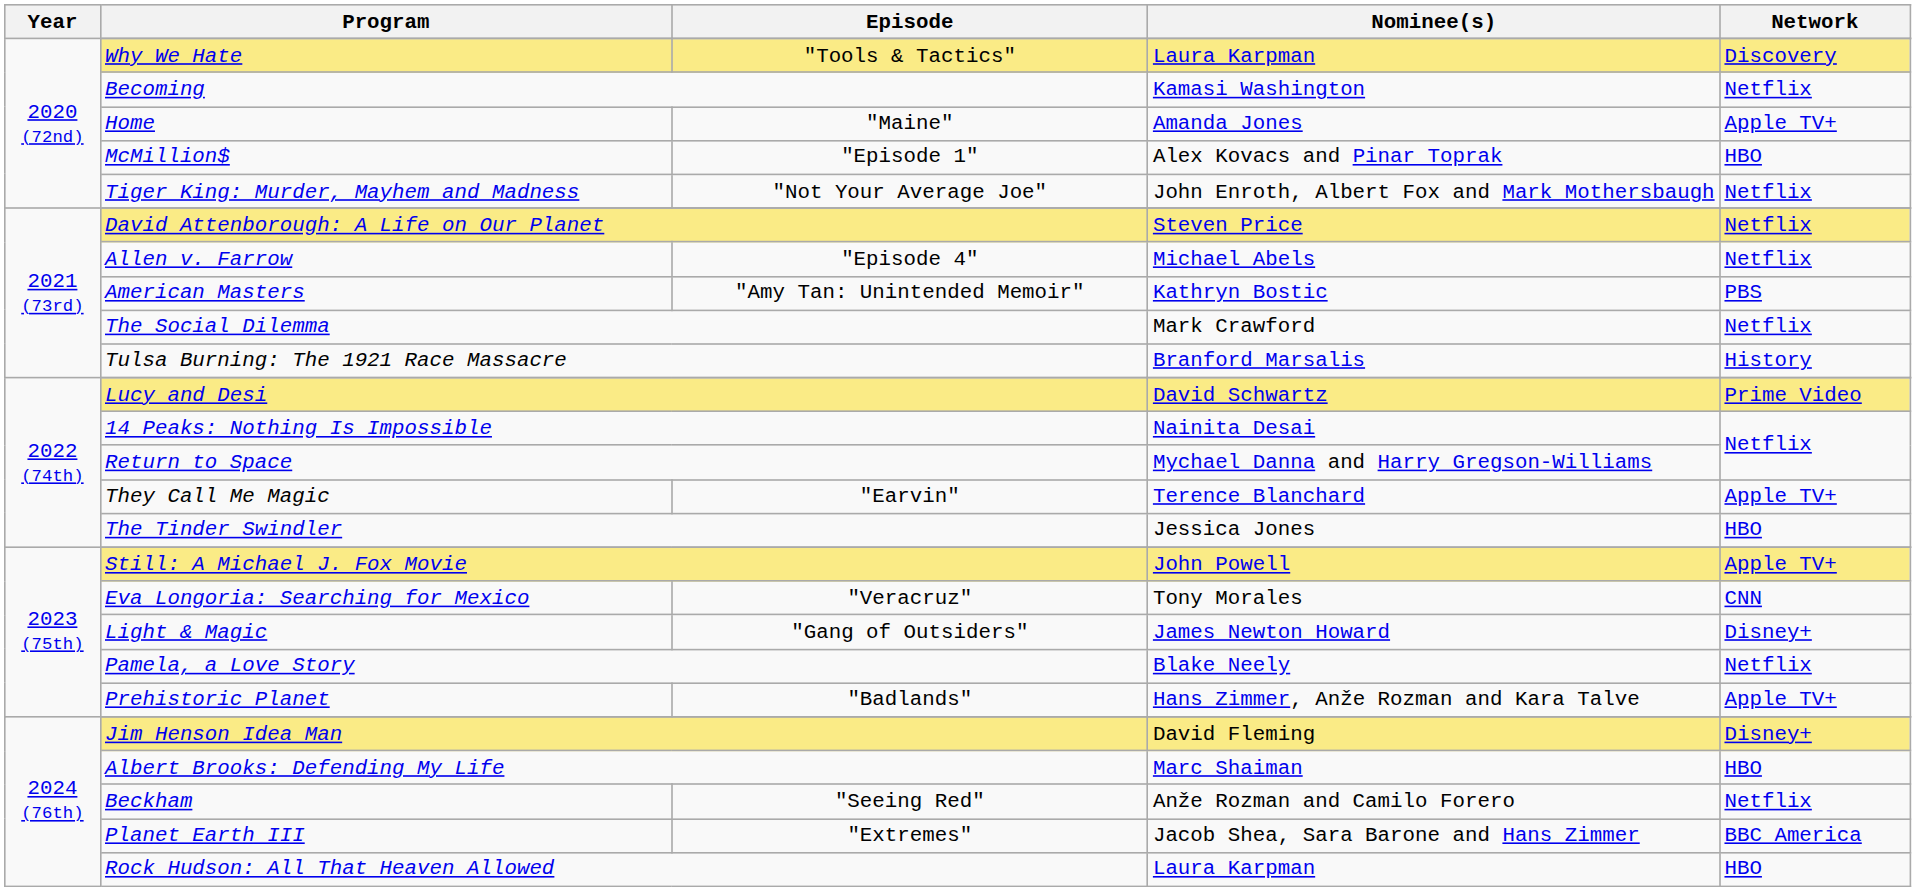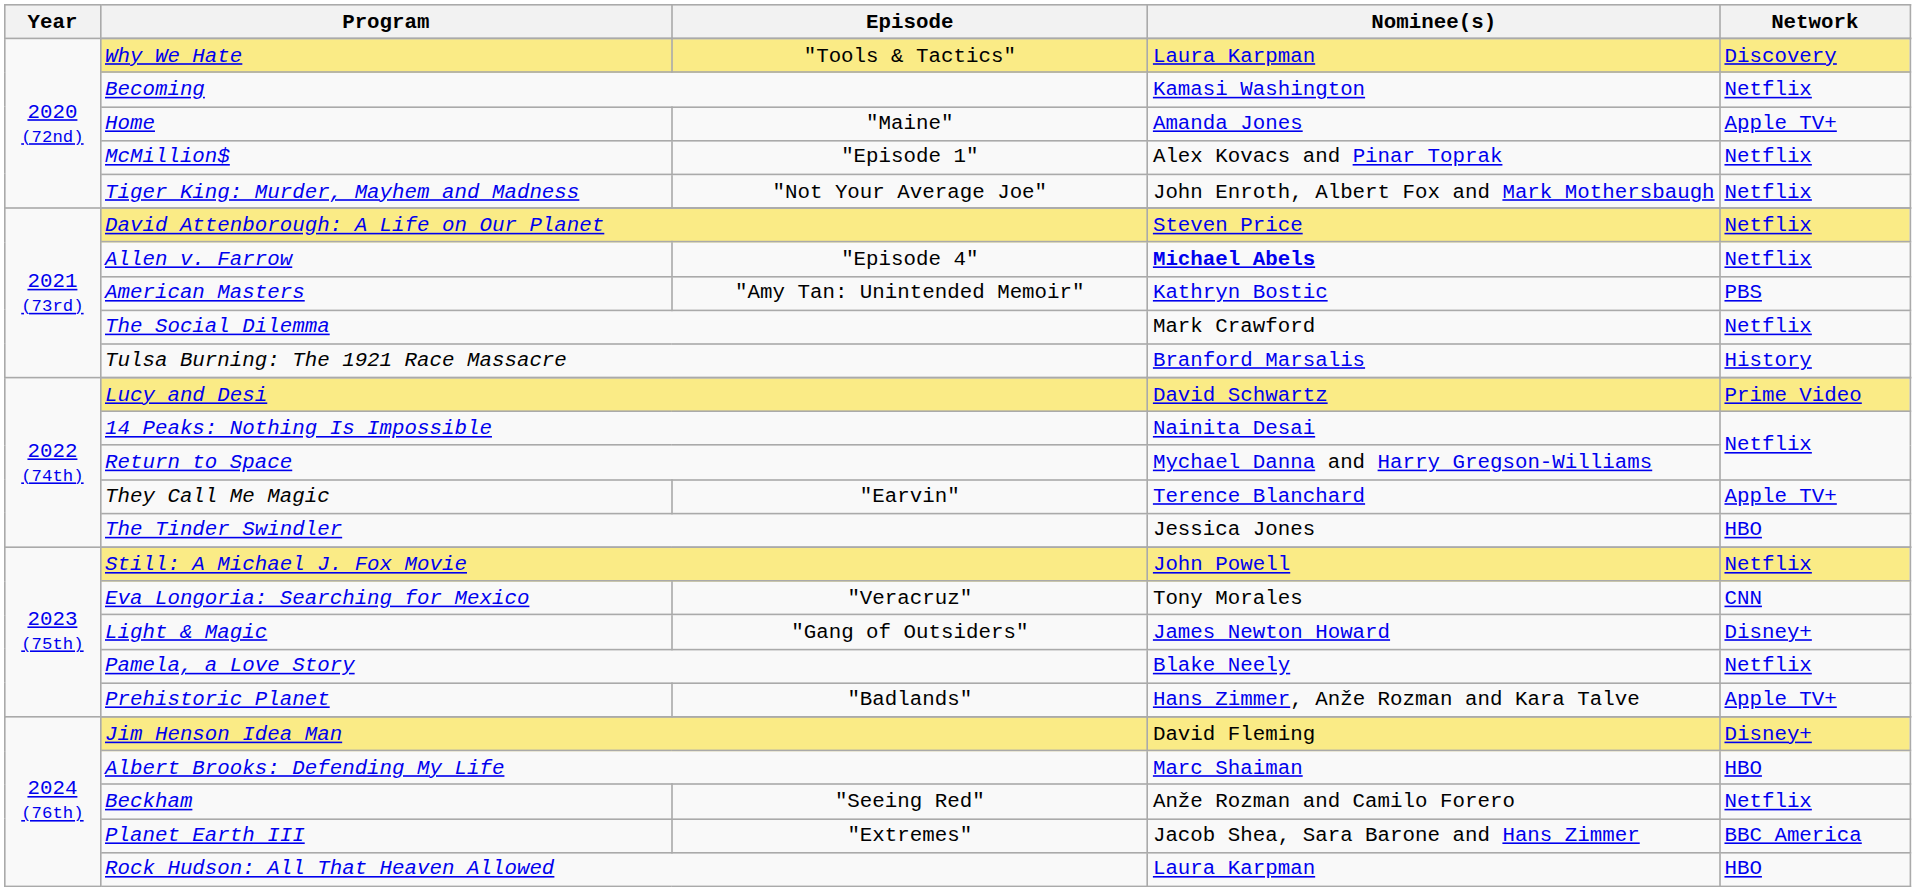 <table class="wikitable">
 <tr>
 <th width="5%">Year</th>
 <th width="30%">Program</th>
 <th width="25%">Episode</th>
 <th width="30%">Nominee(s)</th>
 <th width="10%">Network</th>
 </tr>
 <tr>
 <td rowspan=6 style="text-align:center"><a href='#'>2020</a><br><small><a href='#'>(72nd)</a></small><br></td>
 </tr>
 <tr style="background:#FAEB86">
 <td><em><a href='#'>Why We Hate</a></em></td>
 <td align=center>"Tools & Tactics"</td>
 <td><a href='#'>Laura Karpman</a></td>
 <td><a href='#'>Discovery</a></td>
 </tr>
 <tr>
 <td colspan=2><em><a href='#'>Becoming</a></em></td>
 <td><a href='#'>Kamasi Washington</a></td>
 <td><a href='#'>Netflix</a></td>
 </tr>
 <tr>
 <td><em><a href='#'>Home</a></em></td>
 <td align=center>"Maine"</td>
 <td><a href='#'>Amanda Jones</a></td>
 <td><a href='#'>Apple TV+</a></td>
 </tr>
 <tr>
 <td><em><a href='#'>McMillion$</a></em></td>
 <td align=center>"Episode 1"</td>
 <td>Alex Kovacs and <a href='#'>Pinar Toprak</a></td>
-<td><a href='#'>HBO</a></td>
+<td><a href='#'>Netflix</a></td>
 </tr>
 <tr>
 <td><em><a href='#'>Tiger King: Murder, Mayhem and Madness</a></em></td>
 <td align=center>"Not Your Average Joe"</td>
 <td>John Enroth, Albert Fox and <a href='#'>Mark Mothersbaugh</a></td>
 <td><a href='#'>Netflix</a></td>
 </tr>
 <tr>
 <td rowspan=6 style="text-align:center"><a href='#'>2021</a><br><small><a href='#'>(73rd)</a></small><br></td>
 </tr>
 <tr style="background:#FAEB86">
 <td colspan=2><em><a href='#'>David Attenborough: A Life on Our Planet</a></em></td>
 <td><a href='#'>Steven Price</a></td>
 <td><a href='#'>Netflix</a></td>
 </tr>
 <tr>
 <td><em><a href='#'>Allen v. Farrow</a></em></td>
 <td align=center>"Episode 4"</td>
-<td><a href='#'>Michael Abels</a></td>
+<td><strong><a href='#'>Michael Abels</a></strong></td>
 <td><a href='#'>Netflix</a></td>
 </tr>
 <tr>
 <td><em><a href='#'>American Masters</a></em></td>
 <td align=center>"Amy Tan: Unintended Memoir"</td>
 <td><a href='#'>Kathryn Bostic</a></td>
 <td><a href='#'>PBS</a></td>
 </tr>
 <tr>
 <td colspan=2><em><a href='#'>The Social Dilemma</a></em></td>
 <td>Mark Crawford</td>
 <td><a href='#'>Netflix</a></td>
 </tr>
 <tr>
 <td colspan="2"><em>Tulsa Burning: The 1921 Race Massacre</em></td>
 <td><a href='#'>Branford Marsalis</a></td>
 <td><a href='#'>History</a></td>
 </tr>
 <tr>
 <td rowspan=6 style="text-align:center"><a href='#'>2022</a><br><small><a href='#'>(74th)</a></small><br></td>
 </tr>
 <tr style="background:#FAEB86">
 <td colspan=2><em><a href='#'>Lucy and Desi</a></em></td>
 <td><a href='#'>David Schwartz</a></td>
 <td><a href='#'>Prime Video</a></td>
 </tr>
 <tr>
 <td colspan=2><em><a href='#'>14 Peaks: Nothing Is Impossible</a></em></td>
 <td><a href='#'>Nainita Desai</a></td>
 <td rowspan=2><a href='#'>Netflix</a></td>
 </tr>
 <tr>
 <td colspan=2><em><a href='#'>Return to Space</a></em></td>
 <td><a href='#'>Mychael Danna</a> and <a href='#'>Harry Gregson-Williams</a></td>
 </tr>
 <tr>
 <td><em>They Call Me Magic</em></td>
 <td align=center>"Earvin"</td>
 <td><a href='#'>Terence Blanchard</a></td>
 <td><a href='#'>Apple TV+</a></td>
 </tr>
 <tr>
 <td colspan="2"><em><a href='#'>The Tinder Swindler</a></em></td>
 <td>Jessica Jones</td>
 <td><a href='#'>HBO</a></td>
 </tr>
 <tr>
 <td rowspan=6 style="text-align:center"><a href='#'>2023</a><br><small><a href='#'>(75th)</a></small><br></td>
 </tr>
 <tr style="background:#FAEB86">
 <td colspan="2"><em><a href='#'>Still: A Michael J. Fox Movie</a></em></td>
 <td><a href='#'>John Powell</a></td>
-<td><a href='#'>Apple TV+</a></td>
+<td><a href='#'>Netflix</a></td>
 </tr>
 <tr>
 <td><em><a href='#'>Eva Longoria: Searching for Mexico</a></em></td>
 <td align=center>"Veracruz"</td>
 <td>Tony Morales</td>
 <td><a href='#'>CNN</a></td>
 </tr>
 <tr>
 <td><em><a href='#'>Light & Magic</a></em></td>
 <td align=center>"Gang of Outsiders"</td>
 <td><a href='#'>James Newton Howard</a></td>
 <td><a href='#'>Disney+</a></td>
 </tr>
 <tr>
 <td colspan="2"><em><a href='#'>Pamela, a Love Story</a></em></td>
 <td><a href='#'>Blake Neely</a></td>
 <td><a href='#'>Netflix</a></td>
 </tr>
 <tr>
 <td><em><a href='#'>Prehistoric Planet</a></em></td>
 <td align=center>"Badlands"</td>
 <td><a href='#'>Hans Zimmer</a>, Anže Rozman and Kara Talve</td>
 <td><a href='#'>Apple TV+</a></td>
 </tr>
 <tr>
 <td rowspan=6 style="text-align:center"><a href='#'>2024</a><br><small><a href='#'>(76th)</a></small><br></td>
 </tr>
 <tr style="background:#FAEB86">
 <td colspan="2"><em><a href='#'>Jim Henson Idea Man</a></em></td>
 <td>David Fleming</td>
 <td><a href='#'>Disney+</a></td>
 </tr>
 <tr>
 <td colspan="2"><em><a href='#'>Albert Brooks: Defending My Life</a></em></td>
 <td><a href='#'>Marc Shaiman</a></td>
 <td><a href='#'>HBO</a></td>
 </tr>
 <tr>
 <td><em><a href='#'>Beckham</a></em></td>
 <td align=center>"Seeing Red"</td>
 <td>Anže Rozman and Camilo Forero</td>
 <td><a href='#'>Netflix</a></td>
 </tr>
 <tr>
 <td><em><a href='#'>Planet Earth III</a></em></td>
 <td align=center>"Extremes"</td>
 <td>Jacob Shea, Sara Barone and <a href='#'>Hans Zimmer</a></td>
 <td><a href='#'>BBC America</a></td>
 </tr>
 <tr>
 <td colspan="2"><em><a href='#'>Rock Hudson: All That Heaven Allowed</a></em></td>
 <td><a href='#'>Laura Karpman</a></td>
 <td><a href='#'>HBO</a></td>
 </tr>
 </table>
